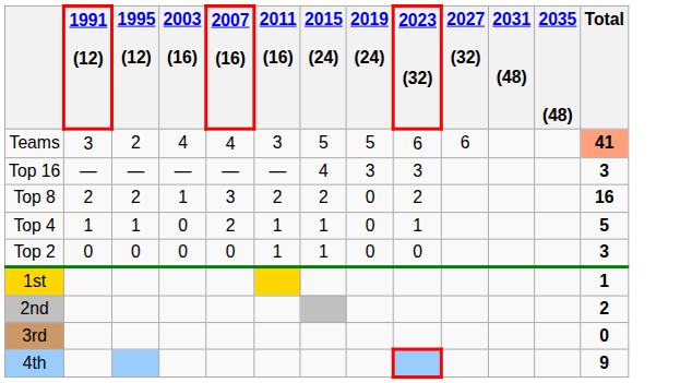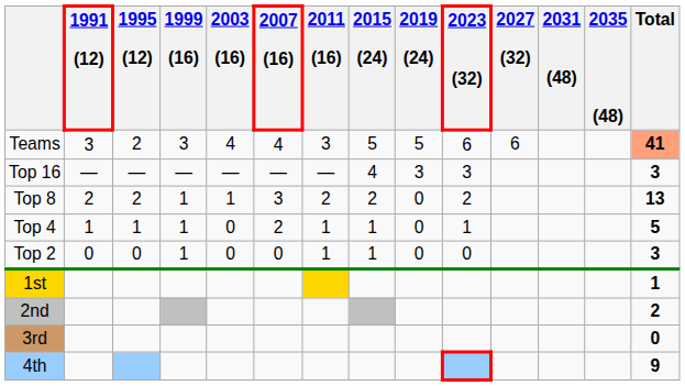 <table class="wikitable" style="text-align: center">
 <tr valign=top>
 <th></th>
 <th style="border:3px solid red"><a href='#'>1991</a><br> <br> (12)</th>
 <th><a href='#'>1995</a><br> <br> (12)</th>
+<th><a href='#'>1999</a><br> <br> (16)</th>
 <th><a href='#'>2003</a><br> <br> (16)</th>
 <th style="border:3px solid red"><a href='#'>2007</a><br> <br> (16)</th>
 <th><a href='#'>2011</a><br> <br> (16)</th>
 <th><a href='#'>2015</a><br> <br> (24)</th>
 <th><a href='#'>2019</a><br> <br> (24)</th>
 <th style="border:3px solid red"><a href='#'>2023</a><br> <br><br>(32)</th>
 <th><a href='#'>2027</a><br> <br>(32)</th>
 <th><a href='#'>2031</a><br> <br><br>(48)</th>
 <th><a href='#'>2035</a><br> <br><br><br><br>(48)</th>
 <th>Total</th>
 </tr>
 <tr>
 <td>Teams</td>
 <td>3</td>
 <td>2</td>
+<td>3</td>
 <td>4</td>
 <td>4</td>
 <td>3</td>
 <td>5</td>
 <td>5</td>
 <td>6</td>
 <td>6</td>
 <td></td>
 <td></td>
 <td style="background: lightsalmon;"><strong>41</strong></td>
 </tr>
 <tr>
 <td>Top 16</td>
 <td>—</td>
 <td>—</td>
 <td>—</td>
 <td>—</td>
 <td>—</td>
+<td>—</td>
 <td>4</td>
 <td>3</td>
 <td>3</td>
 <td></td>
 <td></td>
 <td></td>
 <td><strong>3</strong></td>
 </tr>
 <tr>
 <td>Top 8</td>
 <td>2</td>
 <td>2</td>
 <td>1</td>
+<td>1</td>
 <td>3</td>
 <td>2</td>
 <td>2</td>
 <td>0</td>
 <td>2</td>
 <td></td>
 <td></td>
 <td></td>
-<td><strong>16</strong></td>
+<td><strong>13</strong></td>
 </tr>
 <tr>
 <td>Top 4</td>
+<td>1</td>
 <td>1</td>
 <td>1</td>
 <td>0</td>
 <td>2</td>
 <td>1</td>
 <td>1</td>
 <td>0</td>
 <td>1</td>
 <td></td>
 <td></td>
 <td></td>
 <td><strong>5</strong></td>
 </tr>
 <tr>
 <td>Top 2</td>
 <td>0</td>
 <td>0</td>
+<td>1</td>
 <td>0</td>
 <td>0</td>
 <td>1</td>
 <td>1</td>
 <td>0</td>
 <td>0</td>
 <td></td>
 <td></td>
 <td></td>
 <td><strong>3</strong></td>
 </tr>
 <tr style="border-top:3px solid green;">
 <td bgcolor=gold>1st</td>
 <td></td>
 <td></td>
 <td></td>
 <td></td>
+<td></td>
 <td bgcolor=gold></td>
 <td></td>
 <td></td>
 <td></td>
 <td></td>
 <td></td>
 <td></td>
 <td><strong>1</strong></td>
 </tr>
 <tr>
 <td bgcolor=silver>2nd</td>
 <td></td>
 <td></td>
+<td bgcolor=silver></td>
 <td></td>
 <td></td>
 <td></td>
 <td bgcolor=silver></td>
 <td></td>
 <td></td>
 <td></td>
 <td></td>
 <td></td>
 <td><strong>2</strong></td>
 </tr>
 <tr>
 <td bgcolor=#cc9966>3rd</td>
 <td></td>
 <td></td>
 <td></td>
 <td></td>
 <td></td>
 <td></td>
 <td></td>
 <td></td>
 <td></td>
 <td></td>
 <td></td>
+<td></td>
 <td><strong>0</strong></td>
 </tr>
 <tr>
 <td bgcolor=#9acdff>4th</td>
 <td></td>
 <td bgcolor=#9acdff></td>
+<td></td>
 <td></td>
 <td></td>
 <td></td>
 <td></td>
 <td></td>
 <td style="border:3px solid red" bgcolor=#9acdff></td>
 <td></td>
 <td></td>
 <td></td>
 <td><strong>9</strong></td>
 </tr>
 </table>
